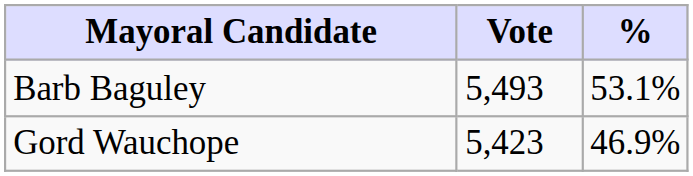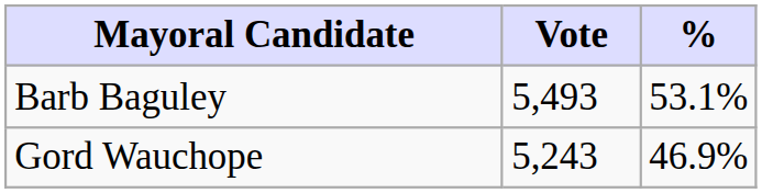 <table class="wikitable">
 <tr>
 <th style="background:#ddf; width:200px;">Mayoral Candidate </th>
 <th style="background:#ddf; width:50px;">Vote</th>
 <th style="background:#ddf; width:30px;">%</th>
 </tr>
 <tr>
 <td>Barb Baguley</td>
 <td>5,493</td>
 <td>53.1%</td>
 </tr>
 <tr>
 <td>Gord Wauchope</td>
-<td>5,423</td>
+<td>5,243</td>
 <td>46.9%</td>
 </tr>
 </table>
